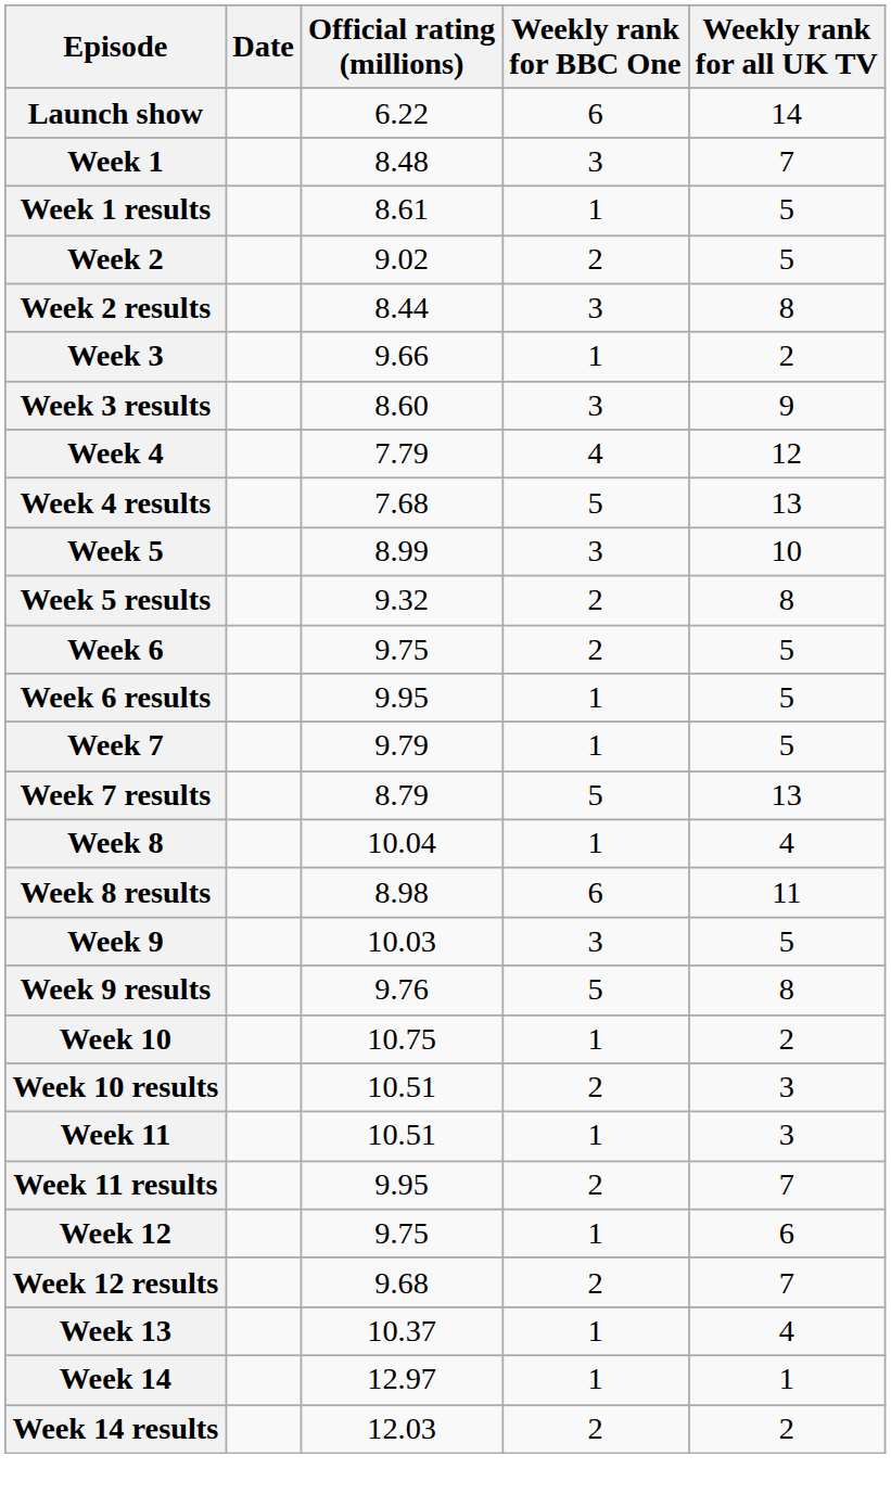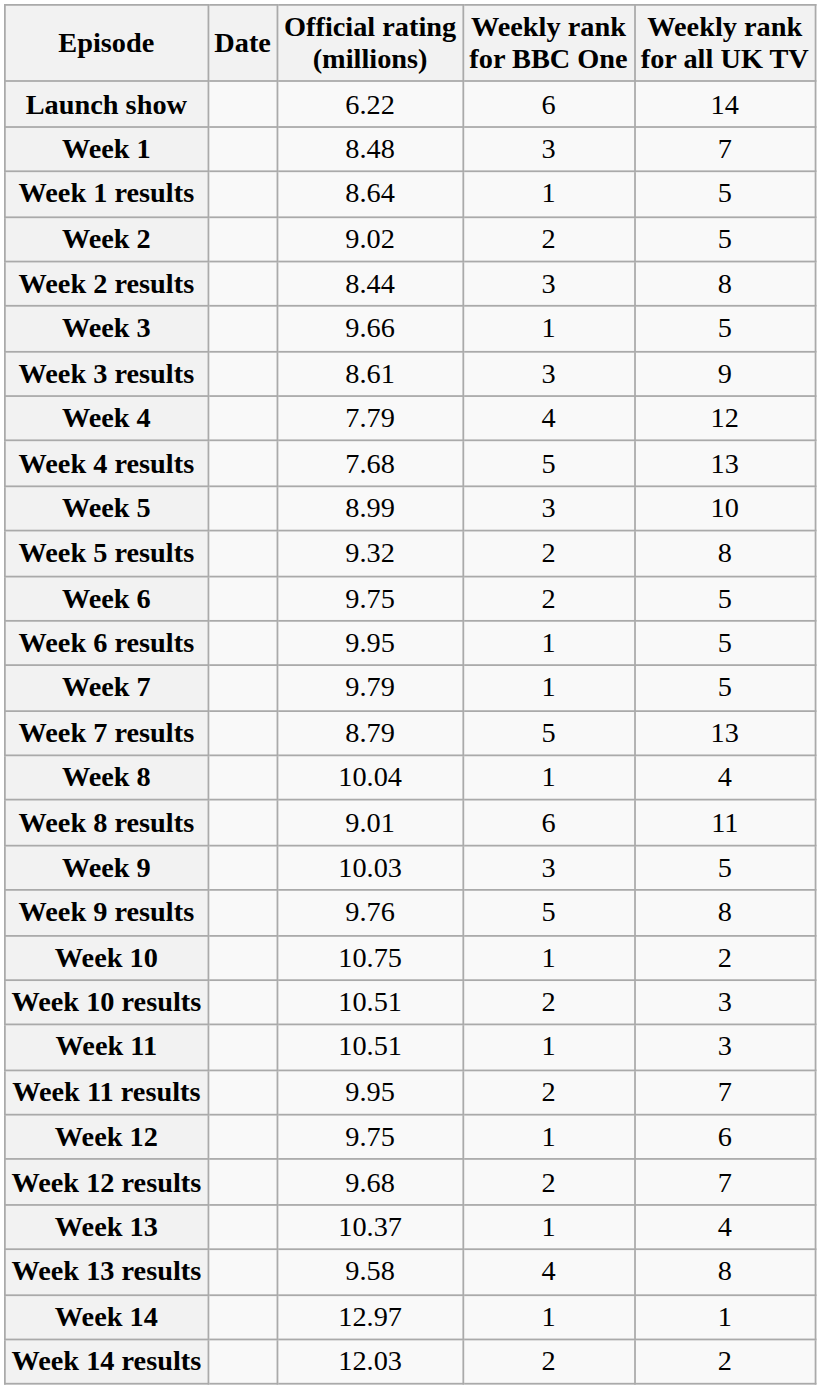 <table class="wikitable sortable" style="text-align:center">
 <tr>
 <th scope="col">Episode</th>
 <th scope="col">Date</th>
 <th scope="col">Official rating<br>(millions)</th>
 <th scope="col">Weekly rank<br>for BBC One</th>
 <th scope="col">Weekly rank<br>for all UK TV</th>
 </tr>
 <tr>
 <th scope="row">Launch show</th>
 <td></td>
 <td>6.22</td>
 <td>6</td>
 <td>14</td>
 </tr>
 <tr>
 <th scope="row">Week 1</th>
 <td></td>
 <td>8.48</td>
 <td>3</td>
 <td>7</td>
 </tr>
 <tr>
 <th scope="row">Week 1 results</th>
 <td></td>
-<td>8.61</td>
+<td>8.64</td>
 <td>1</td>
 <td>5</td>
 </tr>
 <tr>
 <th scope="row">Week 2</th>
 <td></td>
 <td>9.02</td>
 <td>2</td>
 <td>5</td>
 </tr>
 <tr>
 <th scope="row">Week 2 results</th>
 <td></td>
 <td>8.44</td>
 <td>3</td>
 <td>8</td>
 </tr>
 <tr>
 <th scope="row">Week 3</th>
 <td></td>
 <td>9.66</td>
 <td>1</td>
-<td>2</td>
+<td>5</td>
 </tr>
 <tr>
 <th scope="row">Week 3 results</th>
 <td></td>
-<td>8.60</td>
+<td>8.61</td>
 <td>3</td>
 <td>9</td>
 </tr>
 <tr>
 <th scope="row">Week 4</th>
 <td></td>
 <td>7.79</td>
 <td>4</td>
 <td>12</td>
 </tr>
 <tr>
 <th scope="row">Week 4 results</th>
 <td></td>
 <td>7.68</td>
 <td>5</td>
 <td>13</td>
 </tr>
 <tr>
 <th scope="row">Week 5</th>
 <td></td>
 <td>8.99</td>
 <td>3</td>
 <td>10</td>
 </tr>
 <tr>
 <th scope="row">Week 5 results</th>
 <td></td>
 <td>9.32</td>
 <td>2</td>
 <td>8</td>
 </tr>
 <tr>
 <th scope="row">Week 6</th>
 <td></td>
 <td>9.75</td>
 <td>2</td>
 <td>5</td>
 </tr>
 <tr>
 <th scope="row">Week 6 results</th>
 <td></td>
 <td>9.95</td>
 <td>1</td>
 <td>5</td>
 </tr>
 <tr>
 <th scope="row">Week 7</th>
 <td></td>
 <td>9.79</td>
 <td>1</td>
 <td>5</td>
 </tr>
 <tr>
 <th scope="row">Week 7 results</th>
 <td></td>
 <td>8.79</td>
 <td>5</td>
 <td>13</td>
 </tr>
 <tr>
 <th scope="row">Week 8</th>
 <td></td>
 <td>10.04</td>
 <td>1</td>
 <td>4</td>
 </tr>
 <tr>
 <th scope="row">Week 8 results</th>
 <td></td>
-<td>8.98</td>
+<td>9.01</td>
 <td>6</td>
 <td>11</td>
 </tr>
 <tr>
 <th scope="row">Week 9</th>
 <td></td>
 <td>10.03</td>
 <td>3</td>
 <td>5</td>
 </tr>
 <tr>
 <th scope="row">Week 9 results</th>
 <td></td>
 <td>9.76</td>
 <td>5</td>
 <td>8</td>
 </tr>
 <tr>
 <th scope="row">Week 10</th>
 <td></td>
 <td>10.75</td>
 <td>1</td>
 <td>2</td>
 </tr>
 <tr>
 <th scope="row">Week 10 results</th>
 <td></td>
 <td>10.51</td>
 <td>2</td>
 <td>3</td>
 </tr>
 <tr>
 <th scope="row">Week 11</th>
 <td></td>
 <td>10.51</td>
 <td>1</td>
 <td>3</td>
 </tr>
 <tr>
 <th scope="row">Week 11 results</th>
 <td></td>
 <td>9.95</td>
 <td>2</td>
 <td>7</td>
 </tr>
 <tr>
 <th scope="row">Week 12</th>
 <td></td>
 <td>9.75</td>
 <td>1</td>
 <td>6</td>
 </tr>
 <tr>
 <th scope="row">Week 12 results</th>
 <td></td>
 <td>9.68</td>
 <td>2</td>
 <td>7</td>
 </tr>
 <tr>
 <th scope="row">Week 13</th>
 <td></td>
 <td>10.37</td>
 <td>1</td>
 <td>4</td>
 </tr>
 <tr>
+<th scope="row">Week 13 results</th>
+<td></td>
+<td>9.58</td>
+<td>4</td>
+<td>8</td>
+</tr>
+<tr>
 <th scope="row">Week 14</th>
 <td></td>
 <td>12.97</td>
 <td>1</td>
 <td>1</td>
 </tr>
 <tr>
 <th scope="row">Week 14 results</th>
 <td></td>
 <td>12.03</td>
 <td>2</td>
 <td>2</td>
 </tr>
 </table>
